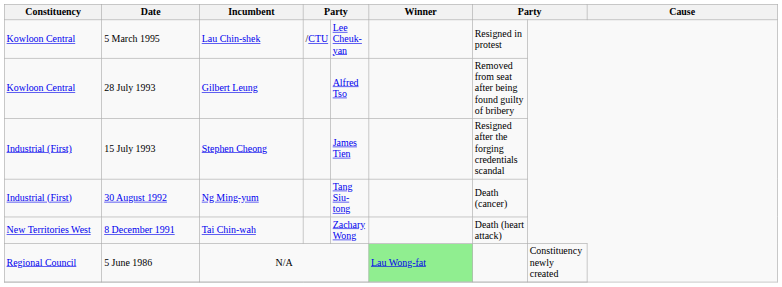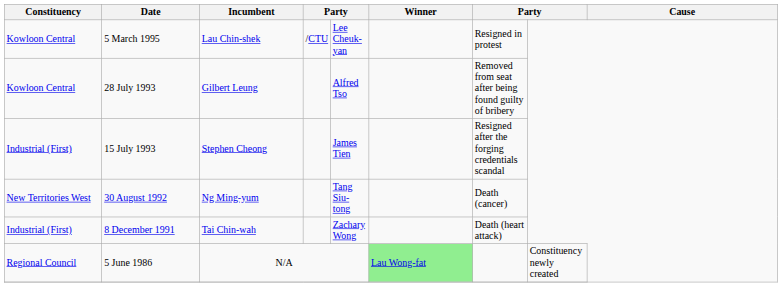 <table class="wikitable">
 <tr>
 <th width=150px>Constituency</th>
 <th width="150px">Date</th>
 <th width=160px>Incumbent</th>
 <th width=100px colspan=2>Party</th>
 <th width=160px>Winner</th>
 <th width=100px colspan=2>Party</th>
 <th width=300px>Cause</th>
 </tr>
 <tr>
 <td><a href='#'>Kowloon Central</a></td>
 <td>5 March 1995</td>
 <td><a href='#'>Lau Chin-shek</a></td>
 <td>/<a href='#'>CTU</a></td>
 <td><a href='#'>Lee Cheuk-yan</a></td>
 <td></td>
 <td>Resigned in protest</td>
 </tr>
 <tr>
 <td><a href='#'>Kowloon Central</a></td>
 <td>28 July 1993</td>
 <td><a href='#'>Gilbert Leung</a></td>
 <td></td>
 <td><a href='#'>Alfred Tso</a></td>
 <td></td>
 <td>Removed from seat after being found guilty of bribery</td>
 </tr>
 <tr>
 <td><a href='#'>Industrial (First)</a></td>
 <td>15 July 1993</td>
 <td><a href='#'>Stephen Cheong</a></td>
 <td></td>
 <td><a href='#'>James Tien</a></td>
 <td></td>
 <td>Resigned after the forging credentials scandal</td>
 </tr>
 <tr>
-<td><a href='#'>Industrial (First)</a></td>
+<td><a href='#'>New Territories West</a></td>
 <td><a href='#'>30 August 1992</a></td>
 <td><a href='#'>Ng Ming-yum</a></td>
 <td></td>
 <td><a href='#'>Tang Siu-tong</a></td>
 <td></td>
 <td>Death (cancer)</td>
 </tr>
 <tr>
-<td><a href='#'>New Territories West</a></td>
+<td><a href='#'>Industrial (First)</a></td>
 <td><a href='#'>8 December 1991</a></td>
 <td><a href='#'>Tai Chin-wah</a></td>
 <td></td>
 <td><a href='#'>Zachary Wong</a></td>
 <td></td>
 <td>Death (heart attack)</td>
 </tr>
 <tr>
 <td><a href='#'>Regional Council</a></td>
 <td>5 June 1986</td>
 <td colspan=3 align=center>N/A</td>
 <td style="background: lightgreen;"><a href='#'>Lau Wong-fat</a></td>
 <td></td>
 <td>Constituency newly created</td>
 </tr>
 <tr>
 </tr>
 </table>
